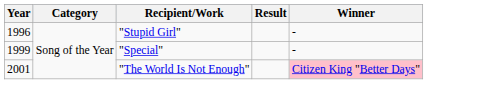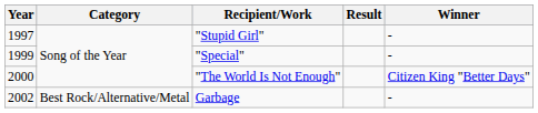 <table class="wikitable">
 <tr style="background:#b0c4de; text-align:center;">
 <th>Year</th>
 <th>Category</th>
 <th>Recipient/Work</th>
 <th>Result</th>
 <th>Winner</th>
 </tr>
 <tr>
-<td>1996</td>
+<td>1997</td>
 <td rowspan="3">Song of the Year</td>
 <td>"<a href='#'>Stupid Girl</a>"</td>
 <td></td>
 <td>-</td>
 </tr>
 <tr>
 <td>1999</td>
 <td>"<a href='#'>Special</a>"</td>
 <td></td>
 <td>-</td>
 </tr>
 <tr>
-<td>2001</td>
+<td>2000</td>
 <td>"<a href='#'>The World Is Not Enough</a>"</td>
 <td></td>
-<td style="background: pink;"><a href='#'>Citizen King</a> "<a href='#'>Better Days</a>"</td>
+<td><a href='#'>Citizen King</a> "<a href='#'>Better Days</a>"</td>
+</tr>
+<tr>
+<td>2002</td>
+<td>Best Rock/Alternative/Metal</td>
+<td><a href='#'>Garbage</a></td>
+<td></td>
+<td>-</td>
 </tr>
 </table>
